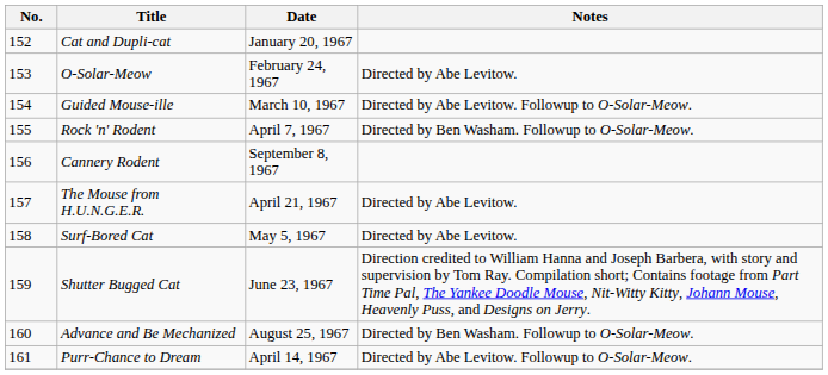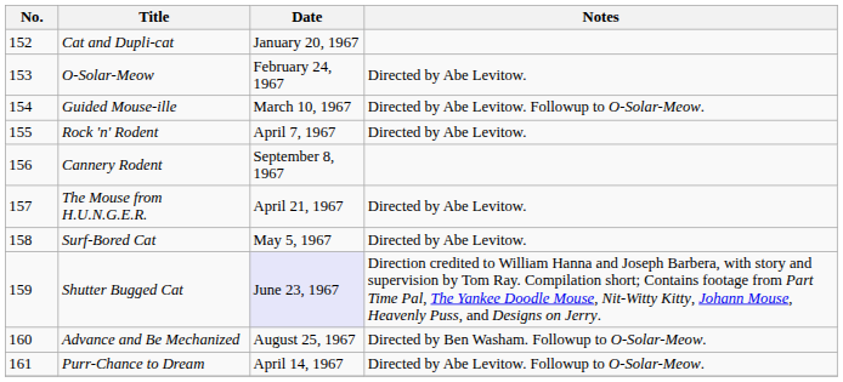 <table class="wikitable">
 <tr>
 <th style="width:3em">No.</th>
 <th style="width:12em">Title</th>
 <th style="width:7em">Date</th>
 <th>Notes</th>
 </tr>
 <tr>
 <td>152</td>
 <td><em>Cat and Dupli-cat</em></td>
 <td>January 20, 1967</td>
 <td></td>
 </tr>
 <tr>
 <td>153</td>
 <td><em>O-Solar-Meow</em></td>
 <td>February 24, 1967</td>
 <td>Directed by Abe Levitow.</td>
 </tr>
 <tr>
 <td>154</td>
 <td><em>Guided Mouse-ille</em></td>
 <td>March 10, 1967</td>
 <td>Directed by Abe Levitow. Followup to <em>O-Solar-Meow</em>.</td>
 </tr>
 <tr>
 <td>155</td>
 <td><em>Rock 'n' Rodent</em></td>
 <td>April 7, 1967</td>
-<td>Directed by Ben Washam. Followup to <em>O-Solar-Meow</em>.</td>
+<td>Directed by Abe Levitow.</td>
 </tr>
 <tr>
 <td>156</td>
 <td><em>Cannery Rodent</em></td>
 <td>September 8, 1967</td>
 <td></td>
 </tr>
 <tr>
 <td>157</td>
 <td><em>The Mouse from H.U.N.G.E.R.</em></td>
 <td>April 21, 1967</td>
 <td>Directed by Abe Levitow.</td>
 </tr>
 <tr>
 <td>158</td>
 <td><em>Surf-Bored Cat</em></td>
 <td>May 5, 1967</td>
 <td>Directed by Abe Levitow.</td>
 </tr>
 <tr>
 <td>159</td>
 <td><em>Shutter Bugged Cat</em></td>
-<td>June 23, 1967</td>
+<td style="background: lavender;">June 23, 1967</td>
 <td>Direction credited to William Hanna and Joseph Barbera, with story and supervision by Tom Ray. Compilation short; Contains footage from <em>Part Time Pal</em>, <em><a href='#'>The Yankee Doodle Mouse</a></em>, <em>Nit-Witty Kitty</em>, <em><a href='#'>Johann Mouse</a></em>, <em>Heavenly Puss</em>, and <em>Designs on Jerry</em>.</td>
 </tr>
 <tr>
 <td>160</td>
 <td><em>Advance and Be Mechanized</em></td>
 <td>August 25, 1967</td>
 <td>Directed by Ben Washam. Followup to <em>O-Solar-Meow</em>.</td>
 </tr>
 <tr>
 <td>161</td>
 <td><em>Purr-Chance to Dream</em></td>
 <td>April 14, 1967</td>
 <td>Directed by Abe Levitow. Followup to <em>O-Solar-Meow</em>.</td>
 </tr>
 <tr>
 </tr>
 </table>
